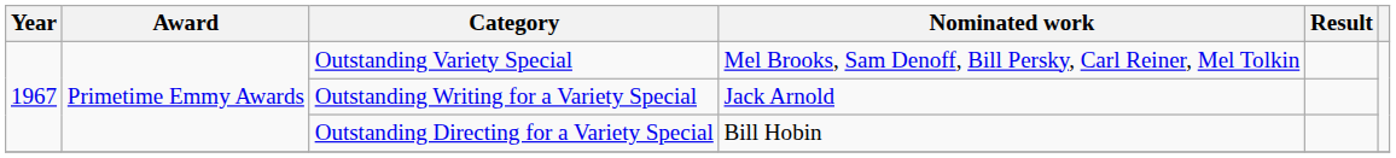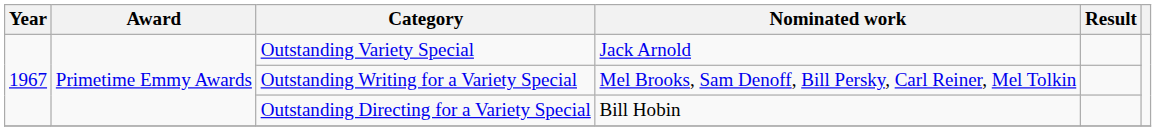 <table class="wikitable">
 <tr>
 <th>Year</th>
 <th>Award</th>
 <th>Category</th>
 <th>Nominated work</th>
 <th>Result</th>
 <th></th>
 </tr>
 <tr>
 <td rowspan=3><a href='#'>1967</a></td>
 <td rowspan=3><a href='#'>Primetime Emmy Awards</a></td>
 <td><a href='#'>Outstanding Variety Special</a></td>
-<td><a href='#'>Mel Brooks</a>, <a href='#'>Sam Denoff</a>, <a href='#'>Bill Persky</a>, <a href='#'>Carl Reiner</a>, <a href='#'>Mel Tolkin</a></td>
+<td><a href='#'>Jack Arnold</a></td>
 <td></td>
 <td rowspan=3></td>
 </tr>
 <tr>
 <td><a href='#'>Outstanding Writing for a Variety Special</a></td>
-<td><a href='#'>Jack Arnold</a></td>
+<td><a href='#'>Mel Brooks</a>, <a href='#'>Sam Denoff</a>, <a href='#'>Bill Persky</a>, <a href='#'>Carl Reiner</a>, <a href='#'>Mel Tolkin</a></td>
 <td></td>
 </tr>
 <tr>
 <td><a href='#'>Outstanding Directing for a Variety Special</a></td>
 <td>Bill Hobin</td>
 <td></td>
 </tr>
 <tr>
 </tr>
 </table>
